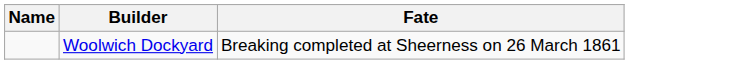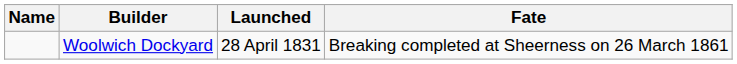 <table class="wikitable" style="text-align:left">
 <tr>
 <th>Name</th>
 <th>Builder</th>
+<th>Launched</th>
 <th>Fate</th>
 </tr>
 <tr>
 <td></td>
 <td><a href='#'>Woolwich Dockyard</a></td>
+<td>28 April 1831</td>
 <td>Breaking completed at Sheerness on 26 March 1861</td>
 </tr>
 </table>
